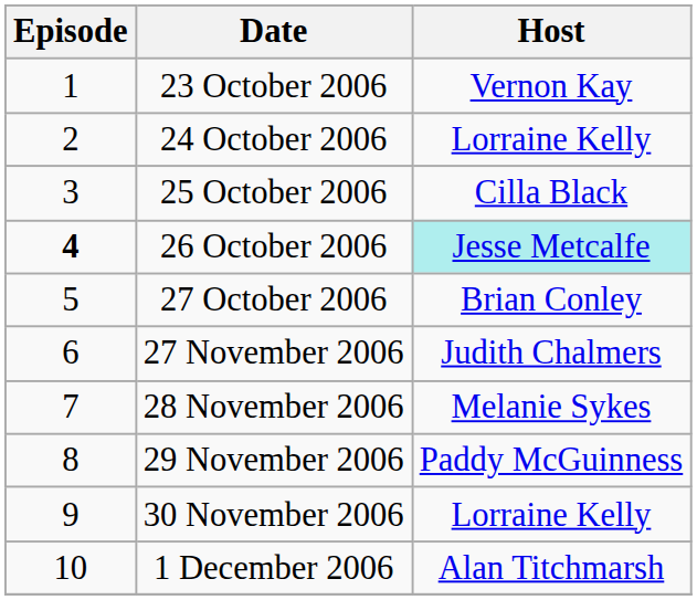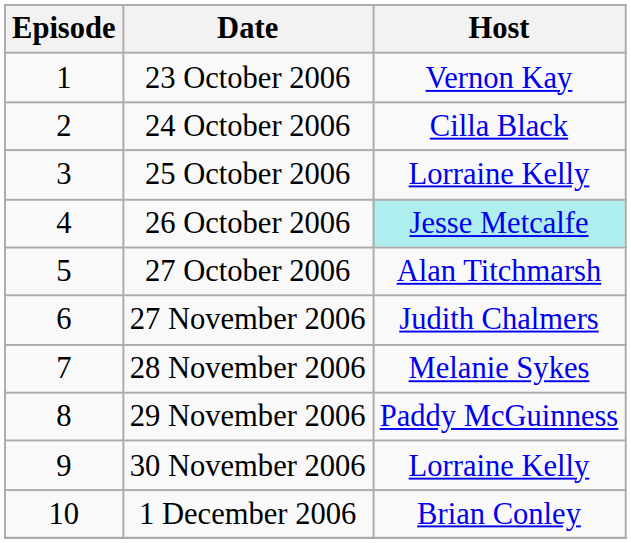 <table class="wikitable" style="text-align:center;">
 <tr>
 <th>Episode</th>
 <th>Date</th>
 <th>Host</th>
 </tr>
 <tr>
 <td>1</td>
 <td>23 October 2006</td>
 <td><a href='#'>Vernon Kay</a></td>
 </tr>
 <tr>
 <td>2</td>
 <td>24 October 2006</td>
-<td><a href='#'>Lorraine Kelly</a></td>
+<td><a href='#'>Cilla Black</a></td>
 </tr>
 <tr>
 <td>3</td>
 <td>25 October 2006</td>
-<td><a href='#'>Cilla Black</a></td>
+<td><a href='#'>Lorraine Kelly</a></td>
 </tr>
 <tr>
-<td><strong>4</strong></td>
+<td>4</td>
 <td>26 October 2006</td>
 <td style="background: paleturquoise;"><a href='#'>Jesse Metcalfe</a></td>
 </tr>
 <tr>
 <td>5</td>
 <td>27 October 2006</td>
-<td><a href='#'>Brian Conley</a></td>
+<td><a href='#'>Alan Titchmarsh</a></td>
 </tr>
 <tr>
 <td>6</td>
 <td>27 November 2006</td>
 <td><a href='#'>Judith Chalmers</a></td>
 </tr>
 <tr>
 <td>7</td>
 <td>28 November 2006</td>
 <td><a href='#'>Melanie Sykes</a></td>
 </tr>
 <tr>
 <td>8</td>
 <td>29 November 2006</td>
 <td><a href='#'>Paddy McGuinness</a></td>
 </tr>
 <tr>
 <td>9</td>
 <td>30 November 2006</td>
 <td><a href='#'>Lorraine Kelly</a></td>
 </tr>
 <tr>
 <td>10</td>
 <td>1 December 2006</td>
-<td><a href='#'>Alan Titchmarsh</a></td>
+<td><a href='#'>Brian Conley</a></td>
 </tr>
 <tr>
 </tr>
 </table>
